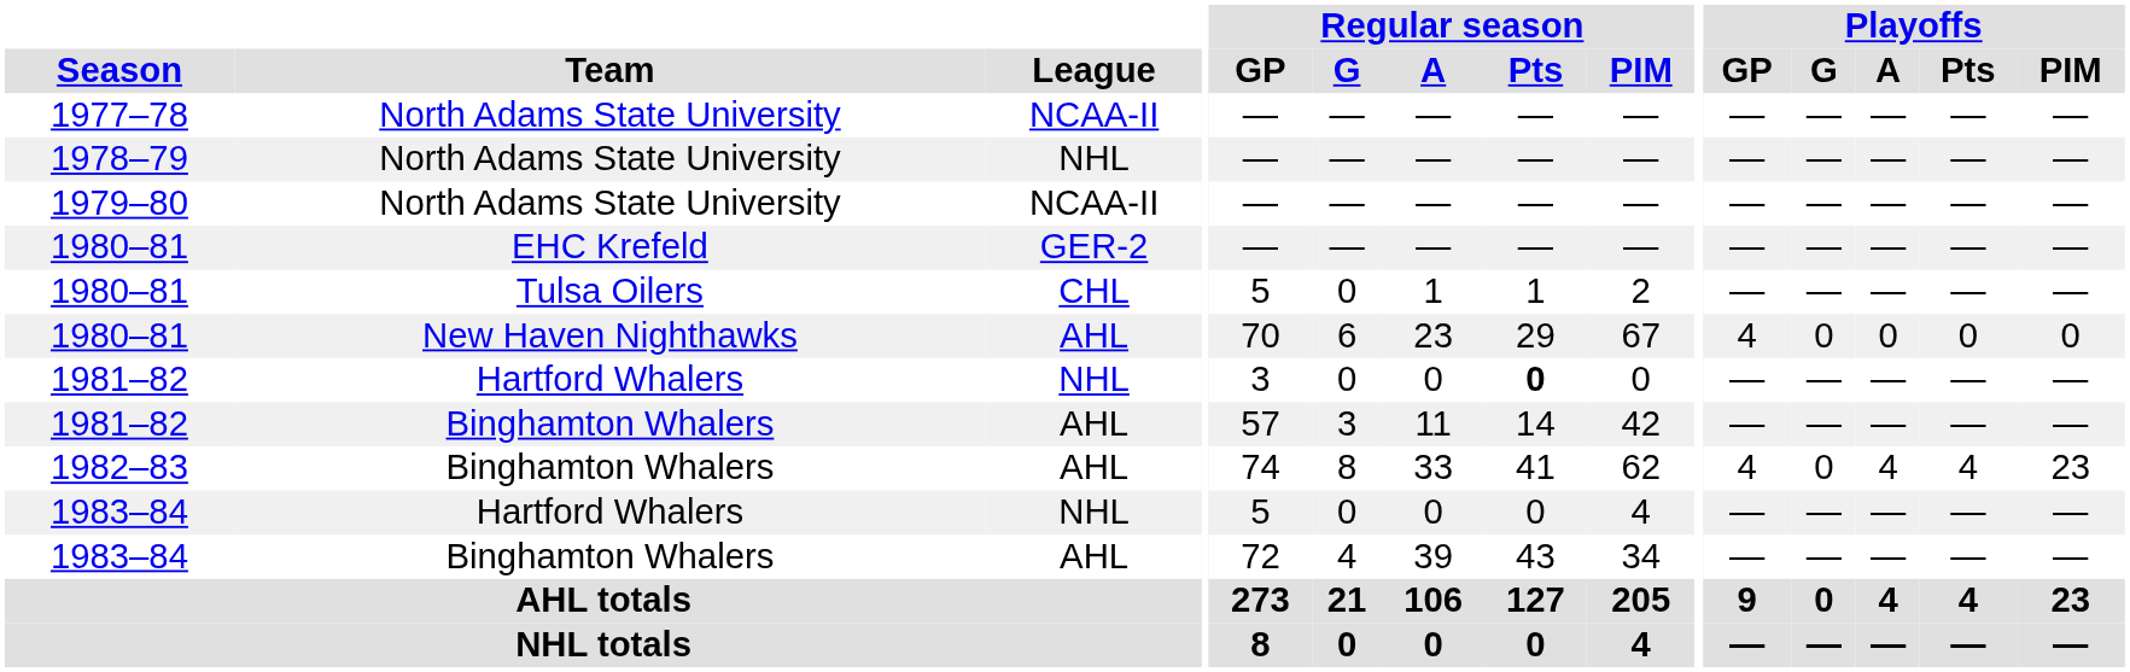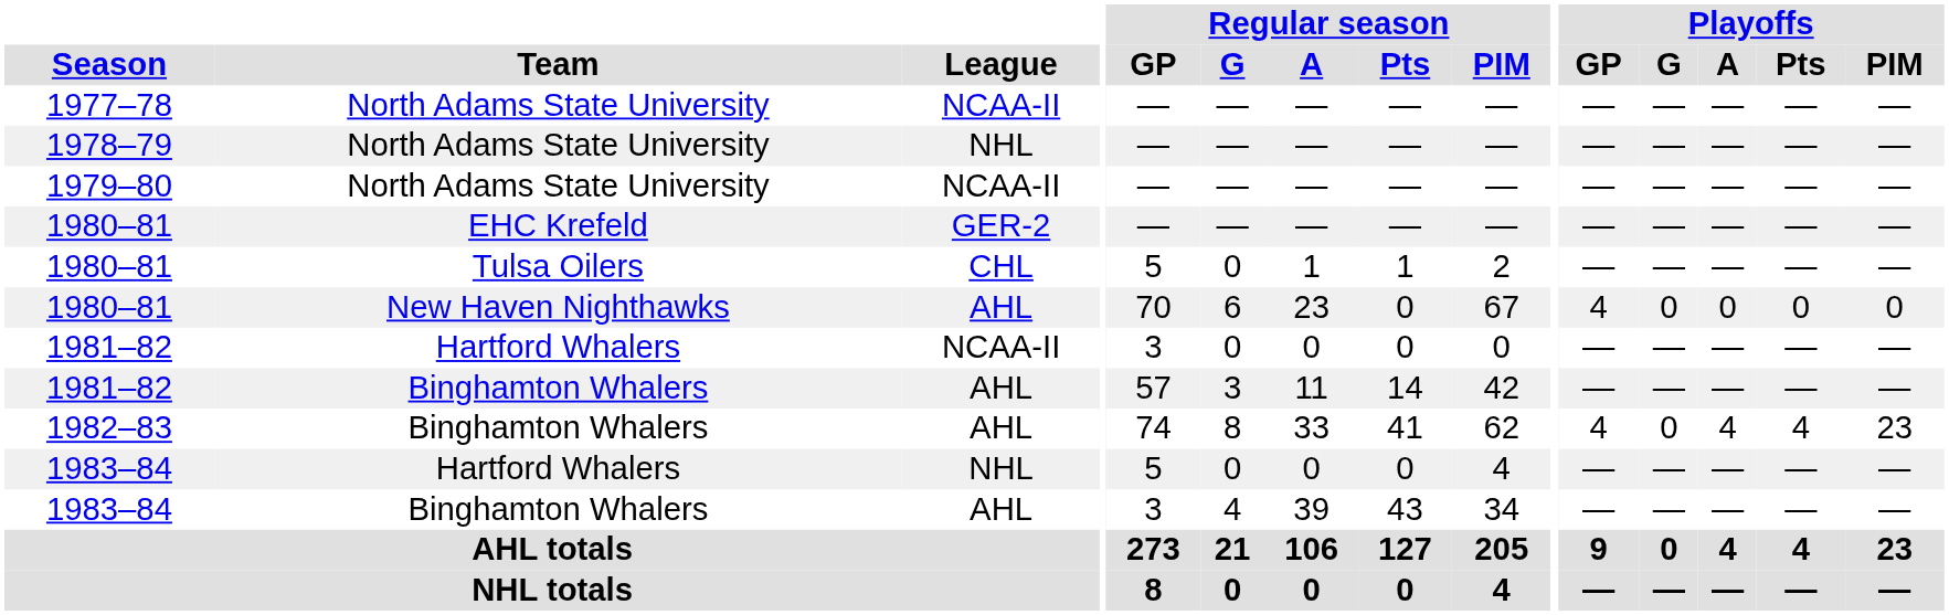 <table border="0" cellpadding="1" cellspacing="0" style="text-align:center; width:60em">
 <tr bgcolor="#e0e0e0">
 <th colspan="3" bgcolor="#ffffff"></th>
 <th rowspan="100" bgcolor="#ffffff"></th>
 <th colspan="5"><a href='#'>Regular season</a></th>
 <th rowspan="100" bgcolor="#ffffff"></th>
 <th colspan="5"><a href='#'>Playoffs</a></th>
 </tr>
 <tr bgcolor="#e0e0e0">
 <th><a href='#'>Season</a></th>
 <th>Team</th>
 <th>League</th>
 <th>GP</th>
 <th><a href='#'>G</a></th>
 <th><a href='#'>A</a></th>
 <th><a href='#'>Pts</a></th>
 <th><a href='#'>PIM</a></th>
 <th>GP</th>
 <th>G</th>
 <th>A</th>
 <th>Pts</th>
 <th>PIM</th>
 </tr>
 <tr>
 <td><a href='#'>1977–78</a></td>
 <td><a href='#'>North Adams State University</a></td>
 <td><a href='#'>NCAA-II</a></td>
 <td>—</td>
 <td>—</td>
 <td>—</td>
 <td>—</td>
 <td>—</td>
 <td>—</td>
 <td>—</td>
 <td>—</td>
 <td>—</td>
 <td>—</td>
 </tr>
 <tr bgcolor="#f0f0f0">
 <td><a href='#'>1978–79</a></td>
 <td>North Adams State University</td>
 <td>NHL</td>
 <td>—</td>
 <td>—</td>
 <td>—</td>
 <td>—</td>
 <td>—</td>
 <td>—</td>
 <td>—</td>
 <td>—</td>
 <td>—</td>
 <td>—</td>
 </tr>
 <tr>
 <td><a href='#'>1979–80</a></td>
 <td>North Adams State University</td>
 <td>NCAA-II</td>
 <td>—</td>
 <td>—</td>
 <td>—</td>
 <td>—</td>
 <td>—</td>
 <td>—</td>
 <td>—</td>
 <td>—</td>
 <td>—</td>
 <td>—</td>
 </tr>
 <tr bgcolor="#f0f0f0">
 <td><a href='#'>1980–81</a></td>
 <td><a href='#'>EHC Krefeld</a></td>
 <td><a href='#'>GER-2</a></td>
 <td>—</td>
 <td>—</td>
 <td>—</td>
 <td>—</td>
 <td>—</td>
 <td>—</td>
 <td>—</td>
 <td>—</td>
 <td>—</td>
 <td>—</td>
 </tr>
 <tr>
 <td><a href='#'>1980–81</a></td>
 <td><a href='#'>Tulsa Oilers</a></td>
 <td><a href='#'>CHL</a></td>
 <td>5</td>
 <td>0</td>
 <td>1</td>
 <td>1</td>
 <td>2</td>
 <td>—</td>
 <td>—</td>
 <td>—</td>
 <td>—</td>
 <td>—</td>
 </tr>
 <tr bgcolor="#f0f0f0">
 <td><a href='#'>1980–81</a></td>
 <td><a href='#'>New Haven Nighthawks</a></td>
 <td><a href='#'>AHL</a></td>
 <td>70</td>
 <td>6</td>
 <td>23</td>
-<td>29</td>
+<td>0</td>
 <td>67</td>
 <td>4</td>
 <td>0</td>
 <td>0</td>
 <td>0</td>
 <td>0</td>
 </tr>
 <tr>
 <td><a href='#'>1981–82</a></td>
 <td><a href='#'>Hartford Whalers</a></td>
-<td><a href='#'>NHL</a></td>
+<td>NCAA-II</td>
 <td>3</td>
 <td>0</td>
 <td>0</td>
-<td><strong>0</strong></td>
+<td>0</td>
 <td>0</td>
 <td>—</td>
 <td>—</td>
 <td>—</td>
 <td>—</td>
 <td>—</td>
 </tr>
 <tr bgcolor="#f0f0f0">
 <td><a href='#'>1981–82</a></td>
 <td><a href='#'>Binghamton Whalers</a></td>
 <td>AHL</td>
 <td>57</td>
 <td>3</td>
 <td>11</td>
 <td>14</td>
 <td>42</td>
 <td>—</td>
 <td>—</td>
 <td>—</td>
 <td>—</td>
 <td>—</td>
 </tr>
 <tr>
 <td><a href='#'>1982–83</a></td>
 <td>Binghamton Whalers</td>
 <td>AHL</td>
 <td>74</td>
 <td>8</td>
 <td>33</td>
 <td>41</td>
 <td>62</td>
 <td>4</td>
 <td>0</td>
 <td>4</td>
 <td>4</td>
 <td>23</td>
 </tr>
 <tr bgcolor="#f0f0f0">
 <td><a href='#'>1983–84</a></td>
 <td>Hartford Whalers</td>
 <td>NHL</td>
 <td>5</td>
 <td>0</td>
 <td>0</td>
 <td>0</td>
 <td>4</td>
 <td>—</td>
 <td>—</td>
 <td>—</td>
 <td>—</td>
 <td>—</td>
 </tr>
 <tr>
 <td><a href='#'>1983–84</a></td>
 <td>Binghamton Whalers</td>
 <td>AHL</td>
-<td>72</td>
+<td>3</td>
 <td>4</td>
 <td>39</td>
 <td>43</td>
 <td>34</td>
 <td>—</td>
 <td>—</td>
 <td>—</td>
 <td>—</td>
 <td>—</td>
 </tr>
 <tr bgcolor="#e0e0e0">
 <th colspan="3">AHL totals</th>
 <th>273</th>
 <th>21</th>
 <th>106</th>
 <th>127</th>
 <th>205</th>
 <th>9</th>
 <th>0</th>
 <th>4</th>
 <th>4</th>
 <th>23</th>
 </tr>
 <tr bgcolor="#e0e0e0">
 <th colspan="3">NHL totals</th>
 <th>8</th>
 <th>0</th>
 <th>0</th>
 <th>0</th>
 <th>4</th>
 <th>—</th>
 <th>—</th>
 <th>—</th>
 <th>—</th>
 <th>—</th>
 </tr>
 </table>
